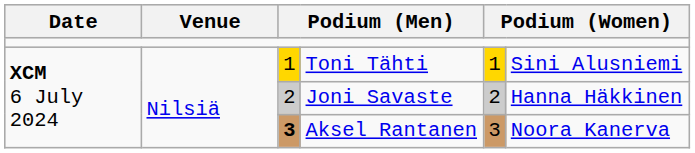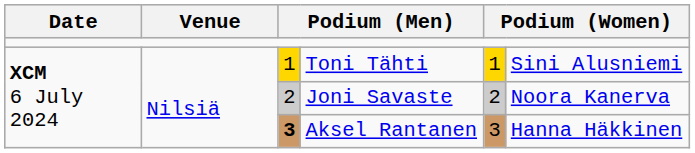 <table class="wikitable" width=70%>
 <tr>
 <th>Date</th>
 <th width=20%>Venue</th>
 <th colspan=2 width=30%>Podium (Men)</th>
 <th colspan=2 width=30%>Podium (Women)</th>
 </tr>
 <tr>
 <td colspan=6></td>
 </tr>
 <tr>
 <td rowspan=3><strong>XCM</strong> <br> 6 July 2024</td>
 <td rowspan=3><br><a href='#'>Nilsiä</a></td>
 <td bgcolor=FFD700>1</td>
 <td><a href='#'>Toni Tähti</a></td>
 <td bgcolor=FFD700>1</td>
 <td><a href='#'>Sini Alusniemi</a></td>
 </tr>
 <tr>
 <td bgcolor=CCCCCC>2</td>
 <td><a href='#'>Joni Savaste</a></td>
 <td bgcolor=CCCCCC>2</td>
-<td><a href='#'>Hanna Häkkinen</a></td>
+<td><a href='#'>Noora Kanerva</a></td>
 </tr>
 <tr>
 <td bgcolor=CC9966><strong>3</strong></td>
 <td><a href='#'>Aksel Rantanen</a></td>
 <td bgcolor=CC9966>3</td>
-<td><a href='#'>Noora Kanerva</a></td>
+<td><a href='#'>Hanna Häkkinen</a></td>
 </tr>
 </table>
